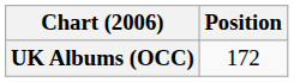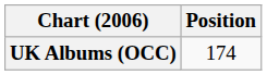 <table class="wikitable plainrowheaders">
 <tr>
 <th scope="col">Chart (2006)</th>
 <th scope="col">Position</th>
 </tr>
 <tr>
 <th scope="row">UK Albums (OCC)</th>
-<td align="center">172</td>
+<td align="center">174</td>
 </tr>
 </table>
